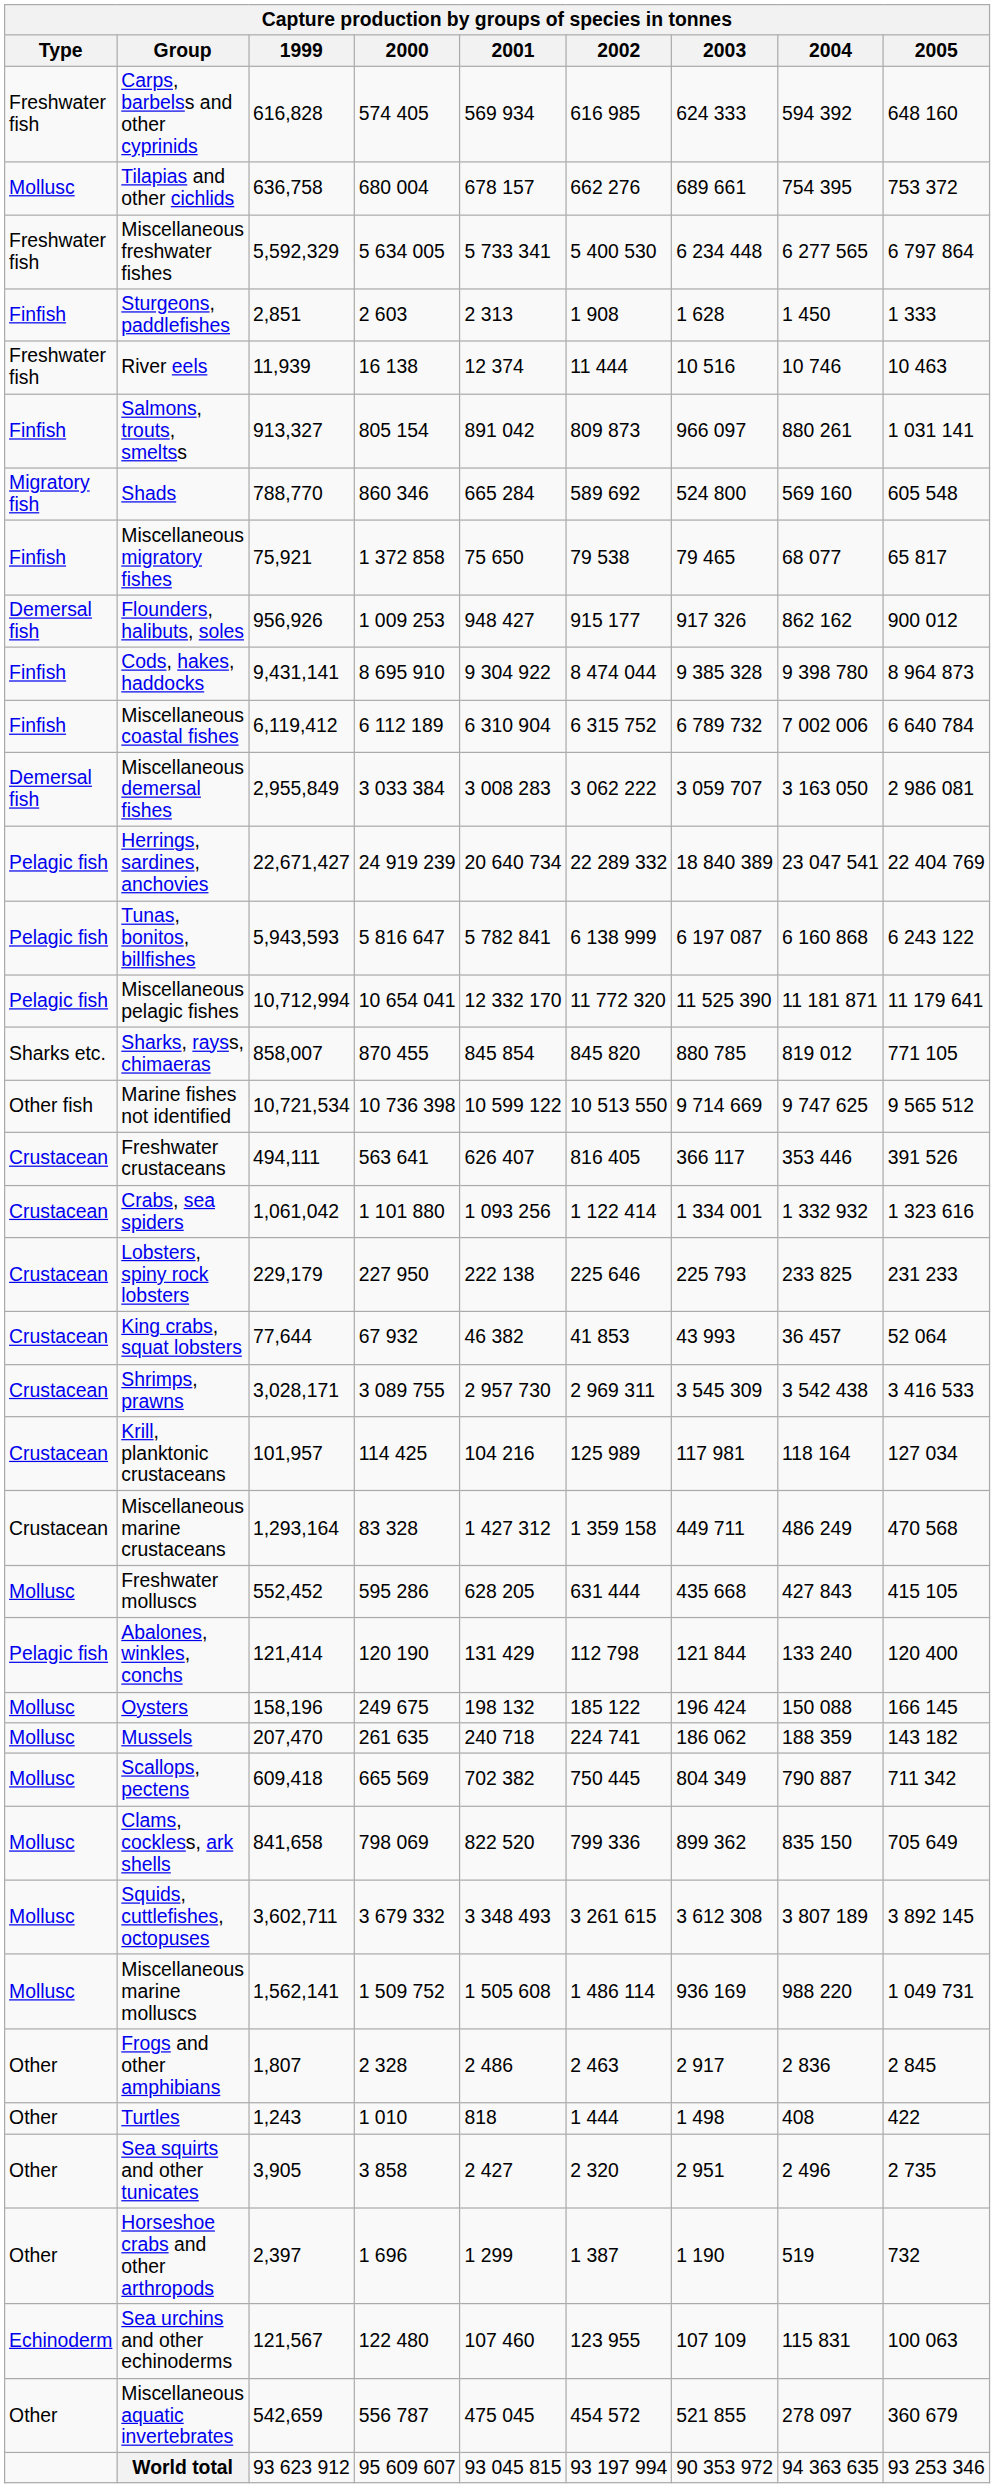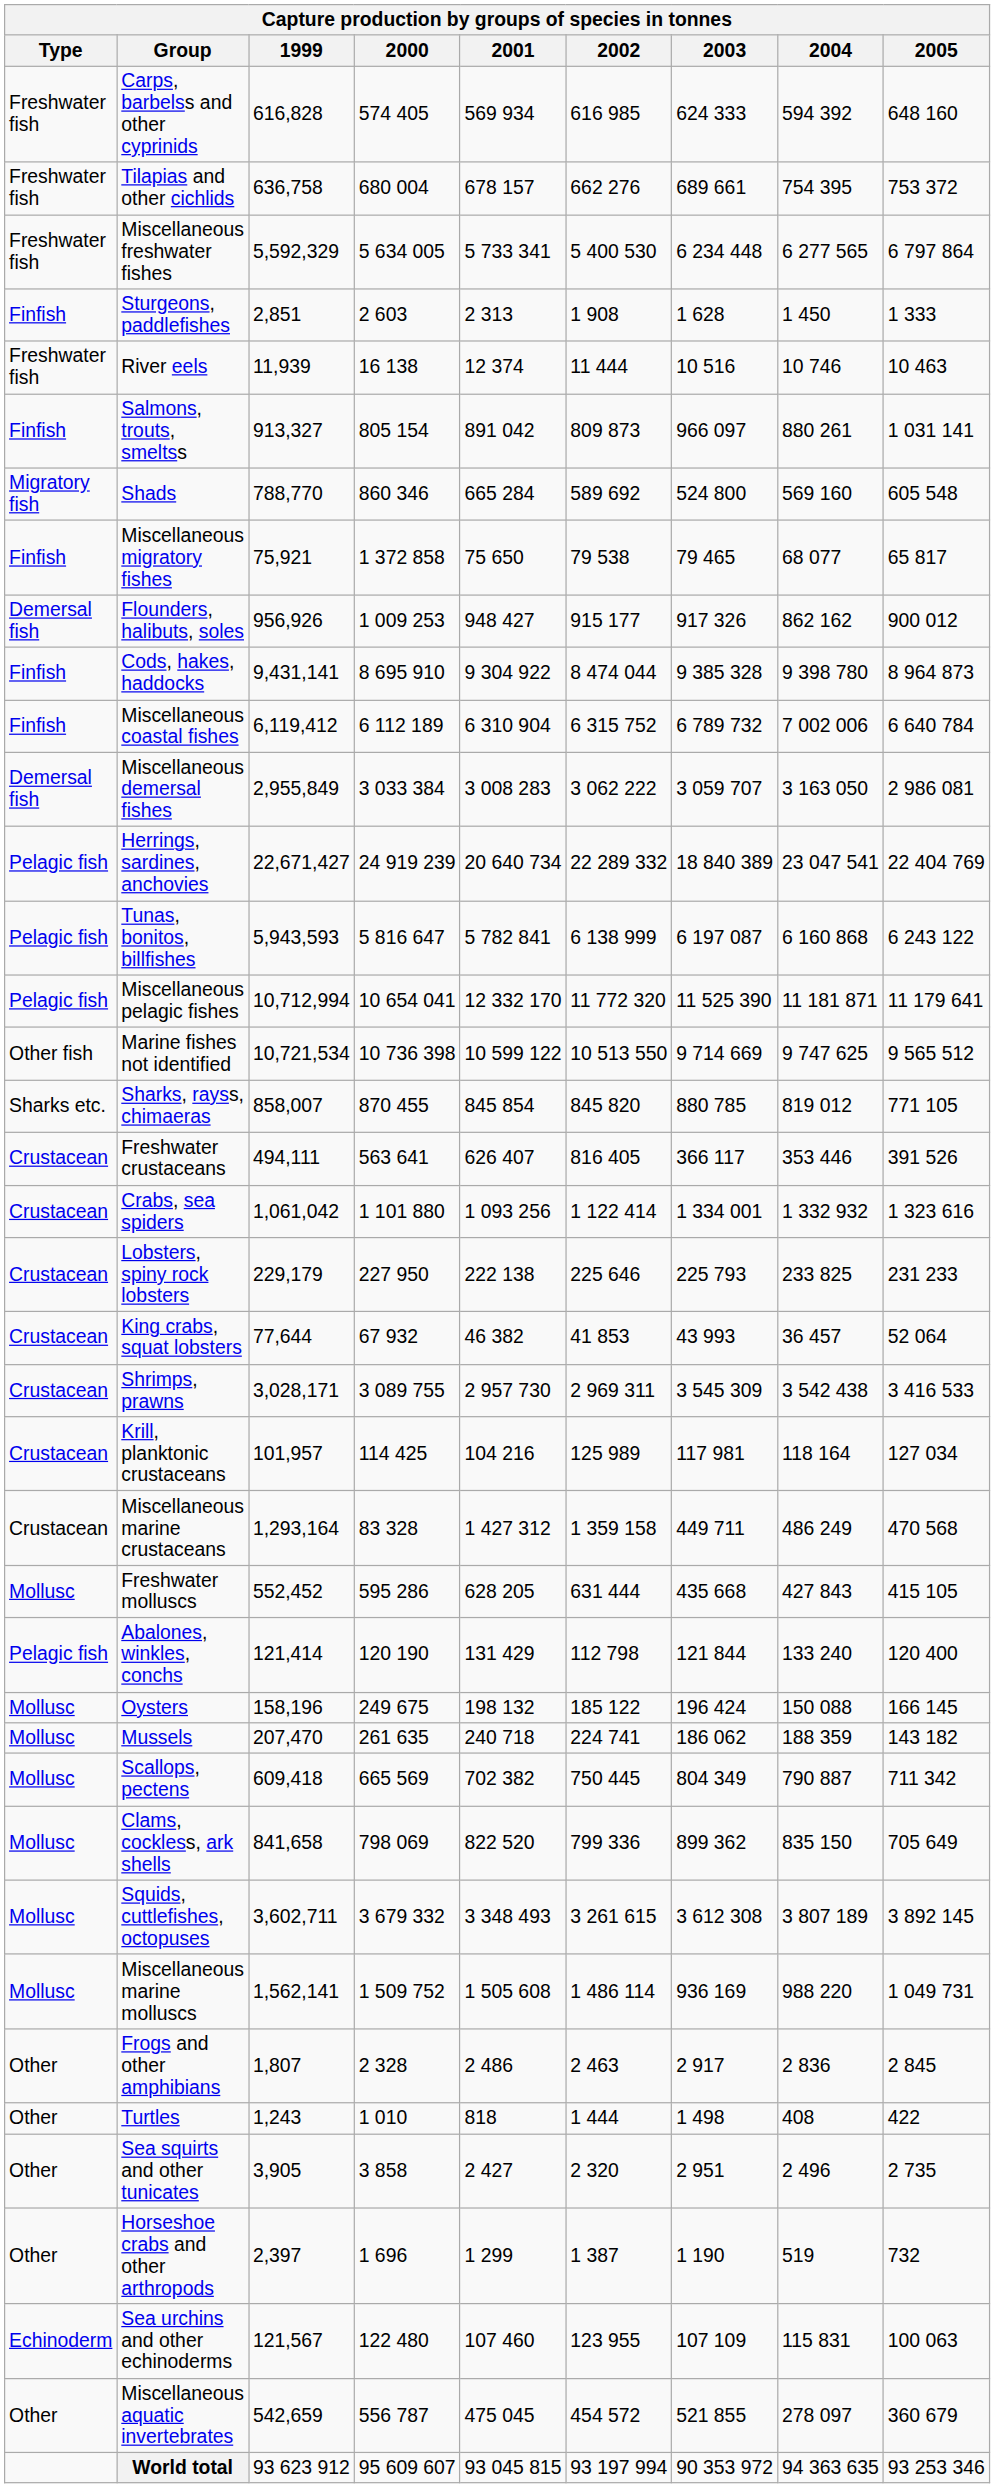 <table class="sortable wikitable">
 <tr>
 <th colspan=9 align="center" width="640px"><strong>Capture production by groups of species in tonnes</strong></th>
 </tr>
 <tr>
 <th width="45">Type</th>
 <th width="100">Group</th>
 <th>1999</th>
 <th>2000</th>
 <th>2001</th>
 <th>2002</th>
 <th>2003</th>
 <th>2004</th>
 <th>2005</th>
 </tr>
 <tr>
 <td>Freshwater fish</td>
 <td><a href='#'>Carps</a>, <a href='#'>barbels</a>s and other <a href='#'>cyprinids</a></td>
 <td>616,828</td>
 <td>574 405</td>
 <td>569 934</td>
 <td>616 985</td>
 <td>624 333</td>
 <td>594 392</td>
 <td>648 160</td>
 </tr>
 <tr>
-<td><a href='#'>Mollusc</a></td>
+<td>Freshwater fish</td>
 <td><a href='#'>Tilapias</a> and other <a href='#'>cichlids</a></td>
 <td>636,758</td>
 <td>680 004</td>
 <td>678 157</td>
 <td>662 276</td>
 <td>689 661</td>
 <td>754 395</td>
 <td>753 372</td>
 </tr>
 <tr>
 <td>Freshwater fish</td>
 <td>Miscellaneous freshwater fishes</td>
 <td>5,592,329</td>
 <td>5 634 005</td>
 <td>5 733 341</td>
 <td>5 400 530</td>
 <td>6 234 448</td>
 <td>6 277 565</td>
 <td>6 797 864</td>
 </tr>
 <tr>
 <td><a href='#'>Finfish</a></td>
 <td><a href='#'>Sturgeons</a>, <a href='#'>paddlefishes</a></td>
 <td>2,851</td>
 <td>2 603</td>
 <td>2 313</td>
 <td>1 908</td>
 <td>1 628</td>
 <td>1 450</td>
 <td>1 333</td>
 </tr>
 <tr>
 <td>Freshwater fish</td>
 <td>River <a href='#'>eels</a></td>
 <td>11,939</td>
 <td>16 138</td>
 <td>12 374</td>
 <td>11 444</td>
 <td>10 516</td>
 <td>10 746</td>
 <td>10 463</td>
 </tr>
 <tr>
 <td><a href='#'>Finfish</a></td>
 <td><a href='#'>Salmons</a>, <a href='#'>trouts</a>, <a href='#'>smelts</a>s</td>
 <td>913,327</td>
 <td>805 154</td>
 <td>891 042</td>
 <td>809 873</td>
 <td>966 097</td>
 <td>880 261</td>
 <td>1 031 141</td>
 </tr>
 <tr>
 <td><a href='#'>Migratory fish</a></td>
 <td><a href='#'>Shads</a></td>
 <td>788,770</td>
 <td>860 346</td>
 <td>665 284</td>
 <td>589 692</td>
 <td>524 800</td>
 <td>569 160</td>
 <td>605 548</td>
 </tr>
 <tr>
 <td><a href='#'>Finfish</a></td>
 <td>Miscellaneous <a href='#'>migratory fishes</a></td>
 <td>75,921</td>
 <td>1 372 858</td>
 <td>75 650</td>
 <td>79 538</td>
 <td>79 465</td>
 <td>68 077</td>
 <td>65 817</td>
 </tr>
 <tr>
 <td><a href='#'>Demersal fish</a></td>
 <td><a href='#'>Flounders</a>, <a href='#'>halibuts</a>, <a href='#'>soles</a></td>
 <td>956,926</td>
 <td>1 009 253</td>
 <td>948 427</td>
 <td>915 177</td>
 <td>917 326</td>
 <td>862 162</td>
 <td>900 012</td>
 </tr>
 <tr>
 <td><a href='#'>Finfish</a></td>
 <td><a href='#'>Cods</a>, <a href='#'>hakes</a>, <a href='#'>haddocks</a></td>
 <td>9,431,141</td>
 <td>8 695 910</td>
 <td>9 304 922</td>
 <td>8 474 044</td>
 <td>9 385 328</td>
 <td>9 398 780</td>
 <td>8 964 873</td>
 </tr>
 <tr>
 <td><a href='#'>Finfish</a></td>
 <td>Miscellaneous <a href='#'>coastal fishes</a></td>
 <td>6,119,412</td>
 <td>6 112 189</td>
 <td>6 310 904</td>
 <td>6 315 752</td>
 <td>6 789 732</td>
 <td>7 002 006</td>
 <td>6 640 784</td>
 </tr>
 <tr>
 <td><a href='#'>Demersal fish</a></td>
 <td>Miscellaneous <a href='#'>demersal fishes</a></td>
 <td>2,955,849</td>
 <td>3 033 384</td>
 <td>3 008 283</td>
 <td>3 062 222</td>
 <td>3 059 707</td>
 <td>3 163 050</td>
 <td>2 986 081</td>
 </tr>
 <tr>
 <td><a href='#'>Pelagic fish</a></td>
 <td><a href='#'>Herrings</a>, <a href='#'>sardines</a>, <a href='#'>anchovies</a></td>
 <td>22,671,427</td>
 <td>24 919 239</td>
 <td>20 640 734</td>
 <td>22 289 332</td>
 <td>18 840 389</td>
 <td>23 047 541</td>
 <td>22 404 769</td>
 </tr>
 <tr>
 <td><a href='#'>Pelagic fish</a></td>
 <td><a href='#'>Tunas</a>, <a href='#'>bonitos</a>, <a href='#'>billfishes</a></td>
 <td>5,943,593</td>
 <td>5 816 647</td>
 <td>5 782 841</td>
 <td>6 138 999</td>
 <td>6 197 087</td>
 <td>6 160 868</td>
 <td>6 243 122</td>
 </tr>
 <tr>
 <td><a href='#'>Pelagic fish</a></td>
 <td>Miscellaneous pelagic fishes</td>
 <td>10,712,994</td>
 <td>10 654 041</td>
 <td>12 332 170</td>
 <td>11 772 320</td>
 <td>11 525 390</td>
 <td>11 181 871</td>
 <td>11 179 641</td>
 </tr>
 <tr>
+<td>Other fish</td>
+<td>Marine fishes not identified</td>
+<td>10,721,534</td>
+<td>10 736 398</td>
+<td>10 599 122</td>
+<td>10 513 550</td>
+<td>9 714 669</td>
+<td>9 747 625</td>
+<td>9 565 512</td>
+</tr>
+<tr>
 <td>Sharks etc.</td>
 <td><a href='#'>Sharks</a>, <a href='#'>rays</a>s, <a href='#'>chimaeras</a></td>
 <td>858,007</td>
 <td>870 455</td>
 <td>845 854</td>
 <td>845 820</td>
 <td>880 785</td>
 <td>819 012</td>
 <td>771 105</td>
-</tr>
-<tr>
-<td>Other fish</td>
-<td>Marine fishes not identified</td>
-<td>10,721,534</td>
-<td>10 736 398</td>
-<td>10 599 122</td>
-<td>10 513 550</td>
-<td>9 714 669</td>
-<td>9 747 625</td>
-<td>9 565 512</td>
 </tr>
 <tr>
 <td><a href='#'>Crustacean</a></td>
 <td>Freshwater crustaceans</td>
 <td>494,111</td>
 <td>563 641</td>
 <td>626 407</td>
 <td>816 405</td>
 <td>366 117</td>
 <td>353 446</td>
 <td>391 526</td>
 </tr>
 <tr>
 <td><a href='#'>Crustacean</a></td>
 <td><a href='#'>Crabs</a>, <a href='#'>sea spiders</a></td>
 <td>1,061,042</td>
 <td>1 101 880</td>
 <td>1 093 256</td>
 <td>1 122 414</td>
 <td>1 334 001</td>
 <td>1 332 932</td>
 <td>1 323 616</td>
 </tr>
 <tr>
 <td><a href='#'>Crustacean</a></td>
 <td><a href='#'>Lobsters</a>, <a href='#'>spiny rock lobsters</a></td>
 <td>229,179</td>
 <td>227 950</td>
 <td>222 138</td>
 <td>225 646</td>
 <td>225 793</td>
 <td>233 825</td>
 <td>231 233</td>
 </tr>
 <tr>
 <td><a href='#'>Crustacean</a></td>
 <td><a href='#'>King crabs</a>, <a href='#'>squat lobsters</a></td>
 <td>77,644</td>
 <td>67 932</td>
 <td>46 382</td>
 <td>41 853</td>
 <td>43 993</td>
 <td>36 457</td>
 <td>52 064</td>
 </tr>
 <tr>
 <td><a href='#'>Crustacean</a></td>
 <td><a href='#'>Shrimps</a>, <a href='#'>prawns</a></td>
 <td>3,028,171</td>
 <td>3 089 755</td>
 <td>2 957 730</td>
 <td>2 969 311</td>
 <td>3 545 309</td>
 <td>3 542 438</td>
 <td>3 416 533</td>
 </tr>
 <tr>
 <td><a href='#'>Crustacean</a></td>
 <td><a href='#'>Krill</a>, planktonic crustaceans</td>
 <td>101,957</td>
 <td>114 425</td>
 <td>104 216</td>
 <td>125 989</td>
 <td>117 981</td>
 <td>118 164</td>
 <td>127 034</td>
 </tr>
 <tr>
 <td>Crustacean</td>
 <td>Miscellaneous marine crustaceans</td>
 <td>1,293,164</td>
 <td>83 328</td>
 <td>1 427 312</td>
 <td>1 359 158</td>
 <td>449 711</td>
 <td>486 249</td>
 <td>470 568</td>
 </tr>
 <tr>
 <td><a href='#'>Mollusc</a></td>
 <td>Freshwater molluscs</td>
 <td>552,452</td>
 <td>595 286</td>
 <td>628 205</td>
 <td>631 444</td>
 <td>435 668</td>
 <td>427 843</td>
 <td>415 105</td>
 </tr>
 <tr>
 <td><a href='#'>Pelagic fish</a></td>
 <td><a href='#'>Abalones</a>, <a href='#'>winkles</a>, <a href='#'>conchs</a></td>
 <td>121,414</td>
 <td>120 190</td>
 <td>131 429</td>
 <td>112 798</td>
 <td>121 844</td>
 <td>133 240</td>
 <td>120 400</td>
 </tr>
 <tr>
 <td><a href='#'>Mollusc</a></td>
 <td><a href='#'>Oysters</a></td>
 <td>158,196</td>
 <td>249 675</td>
 <td>198 132</td>
 <td>185 122</td>
 <td>196 424</td>
 <td>150 088</td>
 <td>166 145</td>
 </tr>
 <tr>
 <td><a href='#'>Mollusc</a></td>
 <td><a href='#'>Mussels</a></td>
 <td>207,470</td>
 <td>261 635</td>
 <td>240 718</td>
 <td>224 741</td>
 <td>186 062</td>
 <td>188 359</td>
 <td>143 182</td>
 </tr>
 <tr>
 <td><a href='#'>Mollusc</a></td>
 <td><a href='#'>Scallops</a>, <a href='#'>pectens</a></td>
 <td>609,418</td>
 <td>665 569</td>
 <td>702 382</td>
 <td>750 445</td>
 <td>804 349</td>
 <td>790 887</td>
 <td>711 342</td>
 </tr>
 <tr>
 <td><a href='#'>Mollusc</a></td>
 <td><a href='#'>Clams</a>, <a href='#'>cockles</a>s, <a href='#'>ark shells</a></td>
 <td>841,658</td>
 <td>798 069</td>
 <td>822 520</td>
 <td>799 336</td>
 <td>899 362</td>
 <td>835 150</td>
 <td>705 649</td>
 </tr>
 <tr>
 <td><a href='#'>Mollusc</a></td>
 <td><a href='#'>Squids</a>, <a href='#'>cuttlefishes</a>, <a href='#'>octopuses</a></td>
 <td>3,602,711</td>
 <td>3 679 332</td>
 <td>3 348 493</td>
 <td>3 261 615</td>
 <td>3 612 308</td>
 <td>3 807 189</td>
 <td>3 892 145</td>
 </tr>
 <tr>
 <td><a href='#'>Mollusc</a></td>
 <td>Miscellaneous marine molluscs</td>
 <td>1,562,141</td>
 <td>1 509 752</td>
 <td>1 505 608</td>
 <td>1 486 114</td>
 <td>936 169</td>
 <td>988 220</td>
 <td>1 049 731</td>
 </tr>
 <tr>
 <td>Other</td>
 <td><a href='#'>Frogs</a> and other <a href='#'>amphibians</a></td>
 <td>1,807</td>
 <td>2 328</td>
 <td>2 486</td>
 <td>2 463</td>
 <td>2 917</td>
 <td>2 836</td>
 <td>2 845</td>
 </tr>
 <tr>
 <td>Other</td>
 <td><a href='#'>Turtles</a></td>
 <td>1,243</td>
 <td>1 010</td>
 <td>818</td>
 <td>1 444</td>
 <td>1 498</td>
 <td>408</td>
 <td>422</td>
 </tr>
 <tr>
 <td>Other</td>
 <td><a href='#'>Sea squirts</a> and other <a href='#'>tunicates</a></td>
 <td>3,905</td>
 <td>3 858</td>
 <td>2 427</td>
 <td>2 320</td>
 <td>2 951</td>
 <td>2 496</td>
 <td>2 735</td>
 </tr>
 <tr>
 <td>Other</td>
 <td><a href='#'>Horseshoe crabs</a> and other <a href='#'>arthropods</a></td>
 <td>2,397</td>
 <td>1 696</td>
 <td>1 299</td>
 <td>1 387</td>
 <td>1 190</td>
 <td>519</td>
 <td>732</td>
 </tr>
 <tr>
 <td><a href='#'>Echinoderm</a></td>
 <td><a href='#'>Sea urchins</a> and other echinoderms</td>
 <td>121,567</td>
 <td>122 480</td>
 <td>107 460</td>
 <td>123 955</td>
 <td>107 109</td>
 <td>115 831</td>
 <td>100 063</td>
 </tr>
 <tr>
 <td>Other</td>
 <td>Miscellaneous <a href='#'>aquatic</a> <a href='#'>invertebrates</a></td>
 <td>542,659</td>
 <td>556 787</td>
 <td>475 045</td>
 <td>454 572</td>
 <td>521 855</td>
 <td>278 097</td>
 <td>360 679</td>
 </tr>
 <tr>
 <td></td>
 <th>World total</th>
 <td>93 623 912</td>
 <td>95 609 607</td>
 <td>93 045 815</td>
 <td>93 197 994</td>
 <td>90 353 972</td>
 <td>94 363 635</td>
 <td>93 253 346</td>
 </tr>
 </table>
